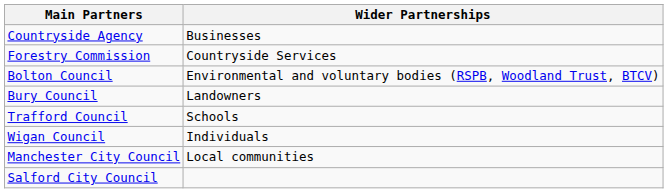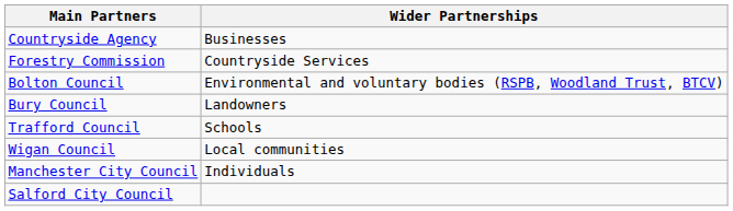 <table class="wikitable">
 <tr>
 <th><strong>Main Partners</strong></th>
 <th><strong>Wider Partnerships</strong></th>
 </tr>
 <tr>
 <td><a href='#'>Countryside Agency</a></td>
 <td>Businesses</td>
 </tr>
 <tr>
 <td><a href='#'>Forestry Commission</a></td>
 <td>Countryside Services</td>
 </tr>
 <tr>
 <td><a href='#'>Bolton Council</a></td>
 <td>Environmental and voluntary bodies (<a href='#'>RSPB</a>, <a href='#'>Woodland Trust</a>, <a href='#'>BTCV</a>)</td>
 </tr>
 <tr>
 <td><a href='#'>Bury Council</a></td>
 <td>Landowners</td>
 </tr>
 <tr>
 <td><a href='#'>Trafford Council</a></td>
 <td>Schools</td>
 </tr>
 <tr>
 <td><a href='#'>Wigan Council</a></td>
-<td>Individuals</td>
+<td>Local communities</td>
 </tr>
 <tr>
 <td><a href='#'>Manchester City Council</a></td>
-<td>Local communities</td>
+<td>Individuals</td>
 </tr>
 <tr>
 <td><a href='#'>Salford City Council</a></td>
 <td></td>
 </tr>
 </table>
